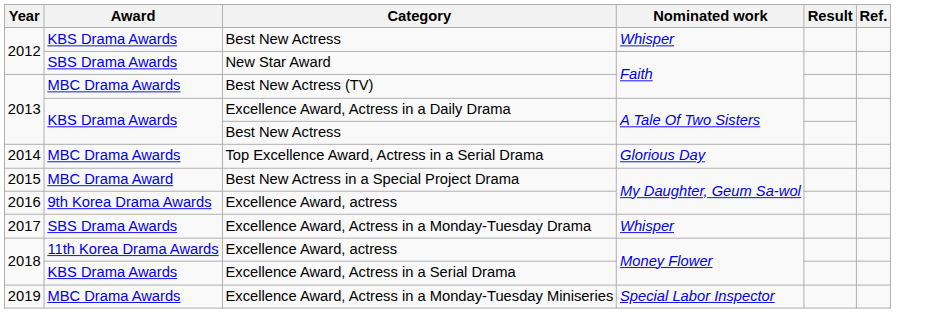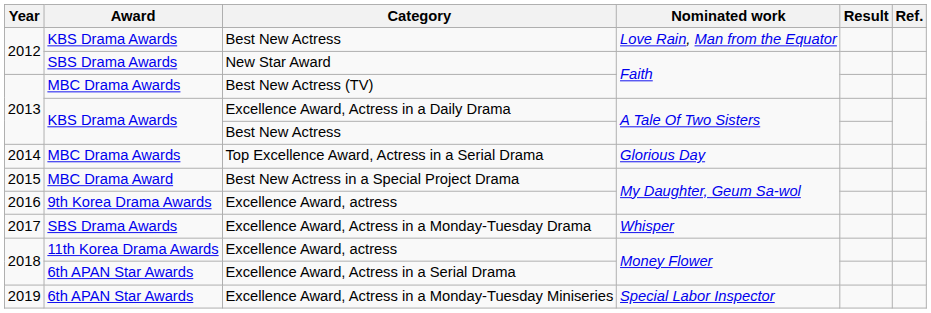 <table class="wikitable">
 <tr>
 <th>Year</th>
 <th>Award</th>
 <th>Category</th>
 <th>Nominated work</th>
 <th>Result</th>
 <th>Ref.</th>
 </tr>
 <tr>
 <td rowspan="2">2012</td>
 <td><a href='#'>KBS Drama Awards</a></td>
 <td>Best New Actress</td>
-<td><em><a href='#'>Whisper</a></em></td>
+<td><em><a href='#'>Love Rain</a>, <a href='#'>Man from the Equator</a></em></td>
 <td></td>
 <td></td>
 </tr>
 <tr>
 <td><a href='#'>SBS Drama Awards</a></td>
 <td>New Star Award</td>
 <td rowspan="2"><em><a href='#'>Faith</a></em></td>
 <td></td>
 <td></td>
 </tr>
 <tr>
 <td rowspan="3">2013</td>
 <td><a href='#'>MBC Drama Awards</a></td>
 <td>Best New Actress (TV)</td>
 <td></td>
 <td></td>
 </tr>
 <tr>
 <td rowspan="2"><a href='#'>KBS Drama Awards</a></td>
 <td>Excellence Award, Actress in a Daily Drama</td>
 <td rowspan="2"><em><a href='#'>A Tale Of Two Sisters</a></em></td>
 <td></td>
 <td rowspan=2></td>
 </tr>
 <tr>
 <td>Best New Actress</td>
 <td></td>
 </tr>
 <tr>
 <td>2014</td>
 <td><a href='#'>MBC Drama Awards</a></td>
 <td>Top Excellence Award, Actress in a Serial Drama</td>
 <td><em><a href='#'>Glorious Day</a></em></td>
 <td></td>
 <td></td>
 </tr>
 <tr>
 <td>2015</td>
 <td><a href='#'>MBC Drama Award</a></td>
 <td>Best New Actress in a Special Project Drama</td>
 <td rowspan="2"><em><a href='#'>My Daughter, Geum Sa-wol</a></em></td>
 <td></td>
 <td></td>
 </tr>
 <tr>
 <td>2016</td>
 <td><a href='#'>9th Korea Drama Awards</a></td>
 <td>Excellence Award, actress</td>
 <td></td>
 <td></td>
 </tr>
 <tr>
 <td>2017</td>
 <td><a href='#'>SBS Drama Awards</a></td>
 <td>Excellence Award, Actress in a Monday-Tuesday Drama</td>
 <td><em><a href='#'>Whisper</a></em></td>
 <td></td>
 <td></td>
 </tr>
 <tr>
 <td rowspan=2>2018</td>
 <td><a href='#'>11th Korea Drama Awards</a></td>
 <td>Excellence Award, actress</td>
 <td rowspan=2><em><a href='#'>Money Flower</a></em></td>
 <td></td>
 <td></td>
 </tr>
 <tr>
-<td><a href='#'>KBS Drama Awards</a></td>
+<td><a href='#'>6th APAN Star Awards</a></td>
 <td>Excellence Award, Actress in a Serial Drama</td>
 <td></td>
 <td></td>
 </tr>
 <tr>
 <td>2019</td>
-<td><a href='#'>MBC Drama Awards</a></td>
+<td><a href='#'>6th APAN Star Awards</a></td>
 <td>Excellence Award, Actress in a Monday-Tuesday Miniseries</td>
 <td><em><a href='#'>Special Labor Inspector</a></em></td>
 <td></td>
 </tr>
 </table>
